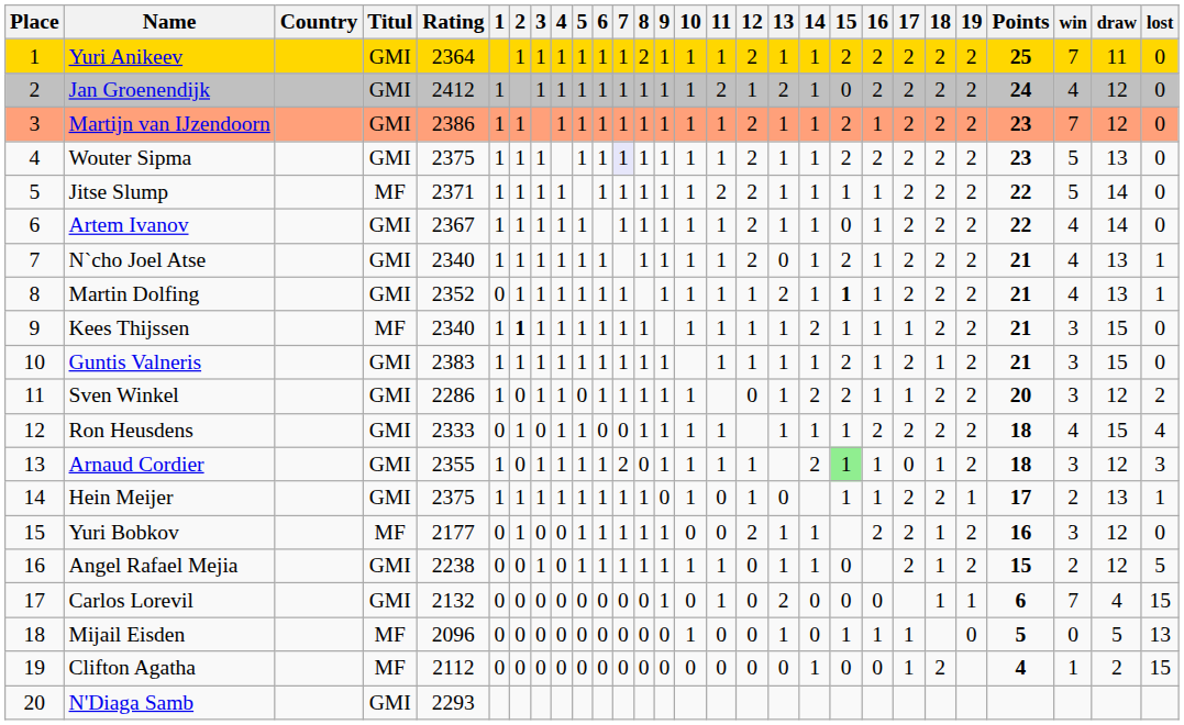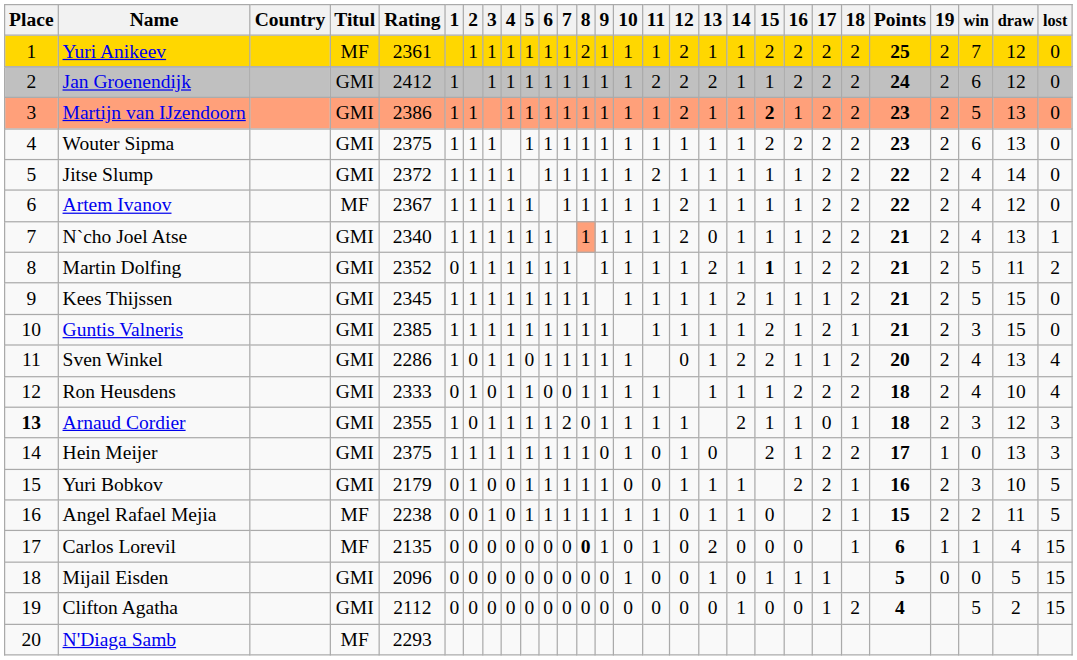 <table class=wikitable style="text-align: center;">
 <tr>
 <th>Place</th>
 <th>Name</th>
 <th>Country</th>
 <th>Titul</th>
 <th>Rating</th>
 <th>1</th>
 <th>2</th>
 <th>3</th>
 <th>4</th>
 <th>5</th>
 <th>6</th>
 <th>7</th>
 <th>8</th>
 <th>9</th>
 <th>10</th>
 <th>11</th>
 <th>12</th>
 <th>13</th>
 <th>14</th>
 <th>15</th>
 <th>16</th>
 <th>17</th>
 <th>18</th>
+<th>Points</th>
 <th>19</th>
-<th>Points</th>
 <th><small>win</small></th>
 <th><small>draw</small></th>
 <th><small>lost</small></th>
 </tr>
 <tr bgcolor="gold">
 <td>1</td>
 <td align="left"><a href='#'>Yuri Anikeev</a></td>
 <td align="left"></td>
-<td>GMI</td>
-<td>2364</td>
+<td>MF</td>
+<td>2361</td>
 <td></td>
 <td>1</td>
 <td>1</td>
 <td>1</td>
 <td>1</td>
 <td>1</td>
 <td>1</td>
 <td>2</td>
 <td>1</td>
 <td>1</td>
 <td>1</td>
 <td>2</td>
 <td>1</td>
 <td>1</td>
 <td>2</td>
 <td>2</td>
 <td>2</td>
 <td>2</td>
+<td><strong>25</strong></td>
 <td>2</td>
-<td><strong>25</strong></td>
 <td>7</td>
-<td>11</td>
+<td>12</td>
 <td>0</td>
 </tr>
 <tr bgcolor="silver">
 <td>2</td>
 <td align="left"><a href='#'>Jan Groenendijk</a></td>
 <td align="left"></td>
 <td>GMI</td>
 <td>2412</td>
 <td>1</td>
 <td></td>
 <td>1</td>
 <td>1</td>
 <td>1</td>
 <td>1</td>
 <td>1</td>
 <td>1</td>
 <td>1</td>
 <td>1</td>
 <td>2</td>
-<td>1</td>
+<td>2</td>
 <td>2</td>
 <td>1</td>
-<td>0</td>
-<td>2</td>
+<td>1</td>
 <td>2</td>
 <td>2</td>
 <td>2</td>
 <td><strong>24</strong></td>
-<td>4</td>
+<td>2</td>
+<td>6</td>
 <td>12</td>
 <td>0</td>
 </tr>
 <tr bgcolor="lightsalmon">
 <td>3</td>
 <td align="left"><a href='#'>Martijn van IJzendoorn</a></td>
 <td align="left"></td>
 <td>GMI</td>
 <td>2386</td>
 <td>1</td>
 <td>1</td>
 <td></td>
 <td>1</td>
 <td>1</td>
 <td>1</td>
 <td>1</td>
 <td>1</td>
 <td>1</td>
 <td>1</td>
 <td>1</td>
 <td>2</td>
 <td>1</td>
 <td>1</td>
-<td>2</td>
+<td><strong>2</strong></td>
 <td>1</td>
 <td>2</td>
 <td>2</td>
+<td><strong>23</strong></td>
 <td>2</td>
-<td><strong>23</strong></td>
-<td>7</td>
-<td>12</td>
+<td>5</td>
+<td>13</td>
 <td>0</td>
 </tr>
 <tr>
 <td>4</td>
 <td align="left">Wouter Sipma</td>
 <td align="left"></td>
 <td>GMI</td>
 <td>2375</td>
 <td>1</td>
 <td>1</td>
 <td>1</td>
 <td></td>
 <td>1</td>
 <td>1</td>
-<td style="background: lavender;">1</td>
 <td>1</td>
 <td>1</td>
 <td>1</td>
 <td>1</td>
-<td>2</td>
+<td>1</td>
+<td>1</td>
 <td>1</td>
 <td>1</td>
 <td>2</td>
 <td>2</td>
 <td>2</td>
 <td>2</td>
+<td><strong>23</strong></td>
 <td>2</td>
-<td><strong>23</strong></td>
-<td>5</td>
+<td>6</td>
 <td>13</td>
 <td>0</td>
 </tr>
 <tr>
 <td>5</td>
 <td align="left">Jitse Slump</td>
 <td align="left"></td>
-<td>MF</td>
-<td>2371</td>
+<td>GMI</td>
+<td>2372</td>
 <td>1</td>
 <td>1</td>
 <td>1</td>
 <td>1</td>
 <td></td>
 <td>1</td>
 <td>1</td>
 <td>1</td>
 <td>1</td>
 <td>1</td>
 <td>2</td>
-<td>2</td>
+<td>1</td>
 <td>1</td>
 <td>1</td>
 <td>1</td>
 <td>1</td>
 <td>2</td>
 <td>2</td>
+<td><strong>22</strong></td>
 <td>2</td>
-<td><strong>22</strong></td>
-<td>5</td>
+<td>4</td>
 <td>14</td>
 <td>0</td>
 </tr>
 <tr>
 <td>6</td>
 <td align="left"><a href='#'>Artem Ivanov</a></td>
 <td align="left"></td>
-<td>GMI</td>
+<td>MF</td>
 <td>2367</td>
 <td>1</td>
 <td>1</td>
 <td>1</td>
 <td>1</td>
 <td>1</td>
 <td></td>
 <td>1</td>
 <td>1</td>
 <td>1</td>
 <td>1</td>
 <td>1</td>
 <td>2</td>
 <td>1</td>
 <td>1</td>
-<td>0</td>
+<td>1</td>
 <td>1</td>
 <td>2</td>
 <td>2</td>
+<td><strong>22</strong></td>
 <td>2</td>
-<td><strong>22</strong></td>
 <td>4</td>
-<td>14</td>
+<td>12</td>
 <td>0</td>
 </tr>
 <tr>
 <td>7</td>
 <td align="left">N`cho Joel Atse</td>
 <td align="left"></td>
 <td>GMI</td>
 <td>2340</td>
 <td>1</td>
 <td>1</td>
 <td>1</td>
 <td>1</td>
 <td>1</td>
 <td>1</td>
 <td></td>
-<td>1</td>
+<td style="background: lightsalmon;">1</td>
 <td>1</td>
 <td>1</td>
 <td>1</td>
 <td>2</td>
 <td>0</td>
 <td>1</td>
-<td>2</td>
+<td>1</td>
 <td>1</td>
 <td>2</td>
 <td>2</td>
+<td><strong>21</strong></td>
 <td>2</td>
-<td><strong>21</strong></td>
 <td>4</td>
 <td>13</td>
 <td>1</td>
 </tr>
 <tr>
 <td>8</td>
 <td align="left">Martin Dolfing</td>
 <td align="left"></td>
 <td>GMI</td>
 <td>2352</td>
 <td>0</td>
 <td>1</td>
 <td>1</td>
 <td>1</td>
 <td>1</td>
 <td>1</td>
 <td>1</td>
 <td></td>
 <td>1</td>
 <td>1</td>
 <td>1</td>
 <td>1</td>
 <td>2</td>
 <td>1</td>
 <td><strong>1</strong></td>
 <td>1</td>
 <td>2</td>
 <td>2</td>
+<td><strong>21</strong></td>
 <td>2</td>
-<td><strong>21</strong></td>
-<td>4</td>
-<td>13</td>
-<td>1</td>
+<td>5</td>
+<td>11</td>
+<td>2</td>
 </tr>
 <tr>
 <td>9</td>
 <td align="left">Kees Thijssen</td>
 <td align="left"></td>
-<td>MF</td>
-<td>2340</td>
+<td>GMI</td>
+<td>2345</td>
 <td>1</td>
-<td><strong>1</strong></td>
+<td>1</td>
 <td>1</td>
 <td>1</td>
 <td>1</td>
 <td>1</td>
 <td>1</td>
 <td>1</td>
 <td></td>
 <td>1</td>
 <td>1</td>
 <td>1</td>
 <td>1</td>
 <td>2</td>
 <td>1</td>
 <td>1</td>
 <td>1</td>
 <td>2</td>
+<td><strong>21</strong></td>
 <td>2</td>
-<td><strong>21</strong></td>
-<td>3</td>
+<td>5</td>
 <td>15</td>
 <td>0</td>
 </tr>
 <tr>
 <td>10</td>
 <td align="left"><a href='#'>Guntis Valneris</a></td>
 <td align="left"></td>
 <td>GMI</td>
-<td>2383</td>
+<td>2385</td>
 <td>1</td>
 <td>1</td>
 <td>1</td>
 <td>1</td>
 <td>1</td>
 <td>1</td>
 <td>1</td>
 <td>1</td>
 <td>1</td>
 <td></td>
 <td>1</td>
 <td>1</td>
 <td>1</td>
 <td>1</td>
 <td>2</td>
 <td>1</td>
 <td>2</td>
 <td>1</td>
+<td><strong>21</strong></td>
 <td>2</td>
-<td><strong>21</strong></td>
 <td>3</td>
 <td>15</td>
 <td>0</td>
 </tr>
 <tr>
 <td>11</td>
 <td align="left">Sven Winkel</td>
 <td align="left"></td>
 <td>GMI</td>
 <td>2286</td>
 <td>1</td>
 <td>0</td>
 <td>1</td>
 <td>1</td>
 <td>0</td>
 <td>1</td>
 <td>1</td>
 <td>1</td>
 <td>1</td>
 <td>1</td>
 <td></td>
 <td>0</td>
 <td>1</td>
 <td>2</td>
 <td>2</td>
 <td>1</td>
 <td>1</td>
 <td>2</td>
+<td><strong>20</strong></td>
 <td>2</td>
-<td><strong>20</strong></td>
-<td>3</td>
-<td>12</td>
-<td>2</td>
+<td>4</td>
+<td>13</td>
+<td>4</td>
 </tr>
 <tr>
 <td>12</td>
 <td align="left">Ron Heusdens</td>
 <td align="left"></td>
 <td>GMI</td>
 <td>2333</td>
 <td>0</td>
 <td>1</td>
 <td>0</td>
 <td>1</td>
 <td>1</td>
 <td>0</td>
 <td>0</td>
 <td>1</td>
 <td>1</td>
 <td>1</td>
 <td>1</td>
 <td></td>
 <td>1</td>
 <td>1</td>
 <td>1</td>
 <td>2</td>
 <td>2</td>
 <td>2</td>
+<td><strong>18</strong></td>
 <td>2</td>
-<td><strong>18</strong></td>
 <td>4</td>
-<td>15</td>
+<td>10</td>
 <td>4</td>
 </tr>
 <tr>
-<td>13</td>
+<td><strong>13</strong></td>
 <td align="left"><a href='#'>Arnaud Cordier</a></td>
 <td align="left"></td>
 <td>GMI</td>
 <td>2355</td>
 <td>1</td>
 <td>0</td>
 <td>1</td>
 <td>1</td>
 <td>1</td>
 <td>1</td>
 <td>2</td>
 <td>0</td>
 <td>1</td>
 <td>1</td>
 <td>1</td>
 <td>1</td>
 <td></td>
 <td>2</td>
-<td style="background: lightgreen;">1</td>
+<td>1</td>
 <td>1</td>
 <td>0</td>
 <td>1</td>
+<td><strong>18</strong></td>
 <td>2</td>
-<td><strong>18</strong></td>
 <td>3</td>
 <td>12</td>
 <td>3</td>
 </tr>
 <tr>
 <td>14</td>
 <td align="left">Hein Meijer</td>
 <td align="left"></td>
 <td>GMI</td>
 <td>2375</td>
 <td>1</td>
 <td>1</td>
 <td>1</td>
 <td>1</td>
 <td>1</td>
 <td>1</td>
 <td>1</td>
 <td>1</td>
 <td>0</td>
 <td>1</td>
 <td>0</td>
 <td>1</td>
 <td>0</td>
 <td></td>
-<td>1</td>
+<td>2</td>
 <td>1</td>
 <td>2</td>
 <td>2</td>
+<td><strong>17</strong></td>
 <td>1</td>
-<td><strong>17</strong></td>
-<td>2</td>
+<td>0</td>
 <td>13</td>
-<td>1</td>
+<td>3</td>
 </tr>
 <tr>
 <td>15</td>
 <td align="left">Yuri Bobkov</td>
 <td align="left"></td>
-<td>MF</td>
-<td>2177</td>
+<td>GMI</td>
+<td>2179</td>
 <td>0</td>
 <td>1</td>
 <td>0</td>
 <td>0</td>
 <td>1</td>
 <td>1</td>
 <td>1</td>
 <td>1</td>
 <td>1</td>
 <td>0</td>
 <td>0</td>
-<td>2</td>
+<td>1</td>
 <td>1</td>
 <td>1</td>
 <td></td>
 <td>2</td>
 <td>2</td>
 <td>1</td>
+<td><strong>16</strong></td>
 <td>2</td>
-<td><strong>16</strong></td>
 <td>3</td>
-<td>12</td>
-<td>0</td>
+<td>10</td>
+<td>5</td>
 </tr>
 <tr>
 <td>16</td>
 <td align="left">Angel Rafael Mejia</td>
 <td align="left"></td>
-<td>GMI</td>
+<td>MF</td>
 <td>2238</td>
 <td>0</td>
 <td>0</td>
 <td>1</td>
 <td>0</td>
 <td>1</td>
 <td>1</td>
 <td>1</td>
 <td>1</td>
 <td>1</td>
 <td>1</td>
 <td>1</td>
 <td>0</td>
 <td>1</td>
 <td>1</td>
 <td>0</td>
 <td></td>
 <td>2</td>
 <td>1</td>
-<td>2</td>
 <td><strong>15</strong></td>
 <td>2</td>
-<td>12</td>
+<td>2</td>
+<td>11</td>
 <td>5</td>
 </tr>
 <tr>
 <td>17</td>
 <td align="left">Carlos Lorevil</td>
 <td align="left"></td>
-<td>GMI</td>
-<td>2132</td>
+<td>MF</td>
+<td>2135</td>
 <td>0</td>
 <td>0</td>
 <td>0</td>
 <td>0</td>
 <td>0</td>
 <td>0</td>
 <td>0</td>
-<td>0</td>
+<td><strong>0</strong></td>
 <td>1</td>
 <td>0</td>
 <td>1</td>
 <td>0</td>
 <td>2</td>
 <td>0</td>
 <td>0</td>
 <td>0</td>
 <td></td>
 <td>1</td>
+<td><strong>6</strong></td>
 <td>1</td>
-<td><strong>6</strong></td>
-<td>7</td>
+<td>1</td>
 <td>4</td>
 <td>15</td>
 </tr>
 <tr>
 <td>18</td>
 <td align="left">Mijail Eisden</td>
 <td align="left"></td>
-<td>MF</td>
+<td>GMI</td>
 <td>2096</td>
 <td>0</td>
 <td>0</td>
 <td>0</td>
 <td>0</td>
 <td>0</td>
 <td>0</td>
 <td>0</td>
 <td>0</td>
 <td>0</td>
 <td>1</td>
 <td>0</td>
 <td>0</td>
 <td>1</td>
 <td>0</td>
 <td>1</td>
 <td>1</td>
 <td>1</td>
 <td></td>
-<td>0</td>
 <td><strong>5</strong></td>
 <td>0</td>
+<td>0</td>
 <td>5</td>
-<td>13</td>
+<td>15</td>
 </tr>
 <tr>
 <td>19</td>
 <td align="left">Clifton Agatha</td>
 <td align="left"></td>
-<td>MF</td>
+<td>GMI</td>
 <td>2112</td>
 <td>0</td>
 <td>0</td>
 <td>0</td>
 <td>0</td>
 <td>0</td>
 <td>0</td>
 <td>0</td>
 <td>0</td>
 <td>0</td>
 <td>0</td>
 <td>0</td>
 <td>0</td>
 <td>0</td>
 <td>1</td>
 <td>0</td>
 <td>0</td>
 <td>1</td>
 <td>2</td>
+<td><strong>4</strong></td>
 <td></td>
-<td><strong>4</strong></td>
-<td>1</td>
+<td>5</td>
 <td>2</td>
 <td>15</td>
 </tr>
 <tr>
 <td>20</td>
 <td align="left"><a href='#'>N'Diaga Samb</a></td>
 <td align="left"></td>
-<td>GMI</td>
+<td>MF</td>
 <td>2293</td>
 <td></td>
 <td></td>
 <td></td>
 <td></td>
 <td></td>
 <td></td>
 <td></td>
 <td></td>
 <td></td>
 <td></td>
 <td></td>
 <td></td>
 <td></td>
 <td></td>
 <td></td>
 <td></td>
 <td></td>
 <td></td>
 <td></td>
 <td></td>
 <td></td>
 <td></td>
 <td></td>
 </tr>
 </table>
